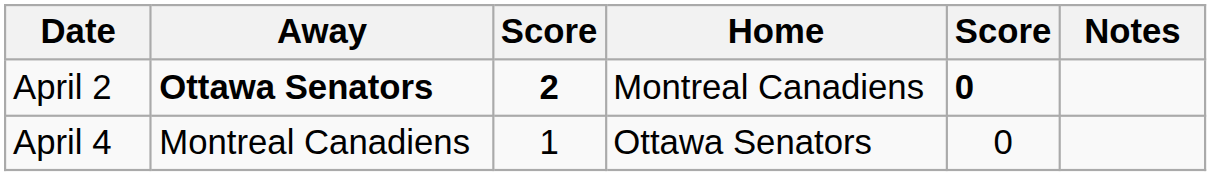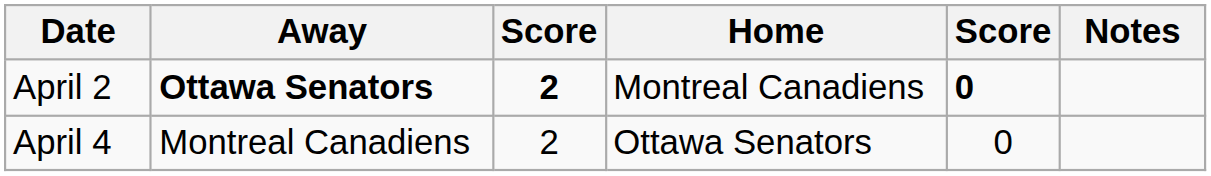 <table class="wikitable">
 <tr>
 <th bgcolor="#DDDDFF" width="60">Date</th>
 <th bgcolor="#DDDDFF" width="150">Away</th>
 <th bgcolor="#DDDDFF" width="5">Score</th>
 <th bgcolor="#DDDDFF" width="150">Home</th>
 <th bgcolor="#DDDDFF" width="5">Score</th>
 <th bgcolor="#DDDDFF" width="60">Notes</th>
 </tr>
 <tr>
 <td>April 2</td>
 <td><strong>Ottawa Senators</strong></td>
 <td align="center"><strong>2</strong></td>
 <td>Montreal Canadiens</td>
 <td><strong>0</strong></td>
 <td></td>
 </tr>
 <tr>
 <td>April 4</td>
 <td>Montreal Canadiens</td>
-<td align="center">1</td>
+<td align="center">2</td>
 <td>Ottawa Senators</td>
 <td align="center">0</td>
 <td></td>
 </tr>
 </table>
